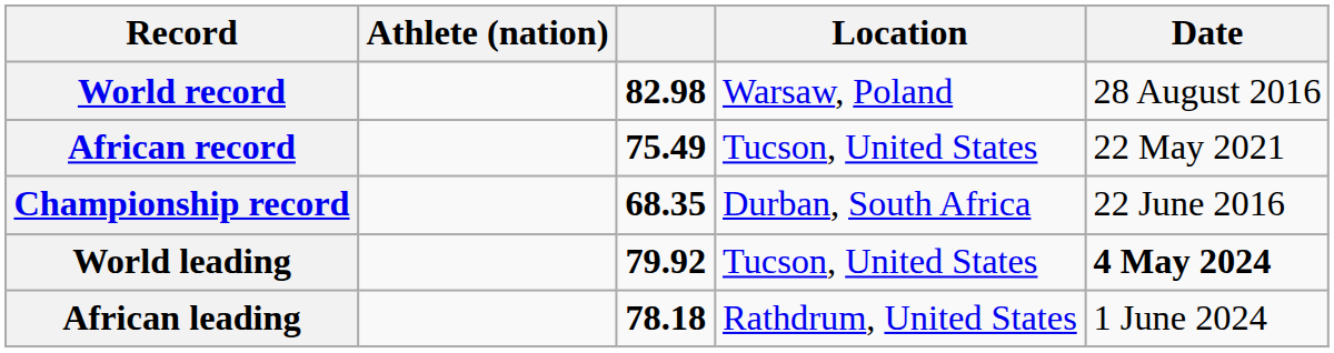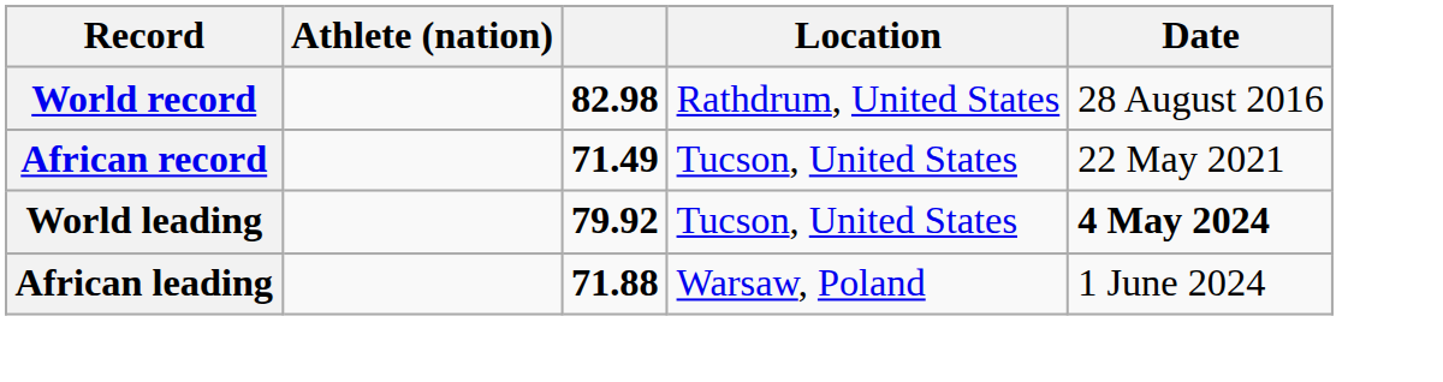 <table class="wikitable">
 <tr>
 <th scope="col">Record</th>
 <th scope="col">Athlete (nation)</th>
 <th scope="col"></th>
 <th scope="col">Location</th>
 <th scope="col">Date</th>
 </tr>
 <tr>
 <th scope="row"><a href='#'>World record</a></th>
 <td></td>
 <td align="center"><strong>82.98</strong></td>
-<td><a href='#'>Warsaw</a>, <a href='#'>Poland</a></td>
+<td><a href='#'>Rathdrum</a>, <a href='#'>United States</a></td>
 <td>28 August 2016</td>
 </tr>
 <tr>
 <th scope="row"><a href='#'>African record</a></th>
 <td></td>
-<td align="center"><strong>75.49</strong></td>
+<td align="center"><strong>71.49</strong></td>
 <td><a href='#'>Tucson</a>, <a href='#'>United States</a></td>
 <td>22 May 2021</td>
-</tr>
-<tr>
-<th><a href='#'>Championship record</a></th>
-<td></td>
-<td align="center"><strong>68.35</strong></td>
-<td><a href='#'>Durban</a>, <a href='#'>South Africa</a></td>
-<td>22 June 2016</td>
 </tr>
 <tr>
 <th scope="row">World leading</th>
 <td></td>
 <td align="center"><strong>79.92</strong></td>
 <td><a href='#'>Tucson</a>, <a href='#'>United States</a></td>
 <td><strong>4 May 2024</strong></td>
 </tr>
 <tr>
 <th scope="row">African leading</th>
 <td></td>
-<td align="center"><strong>78.18</strong></td>
-<td><a href='#'>Rathdrum</a>, <a href='#'>United States</a></td>
+<td align="center"><strong>71.88</strong></td>
+<td><a href='#'>Warsaw</a>, <a href='#'>Poland</a></td>
 <td>1 June 2024</td>
 </tr>
 </table>
